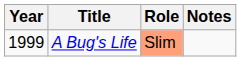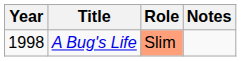 <table class="wikitable sortable">
 <tr>
 <th>Year</th>
 <th>Title</th>
 <th>Role</th>
 <th>Notes</th>
 </tr>
 <tr>
-<td>1999</td>
+<td>1998</td>
 <td><em><a href='#'>A Bug's Life</a></em></td>
 <td style="background: lightsalmon;">Slim</td>
 <td></td>
 </tr>
 </table>
